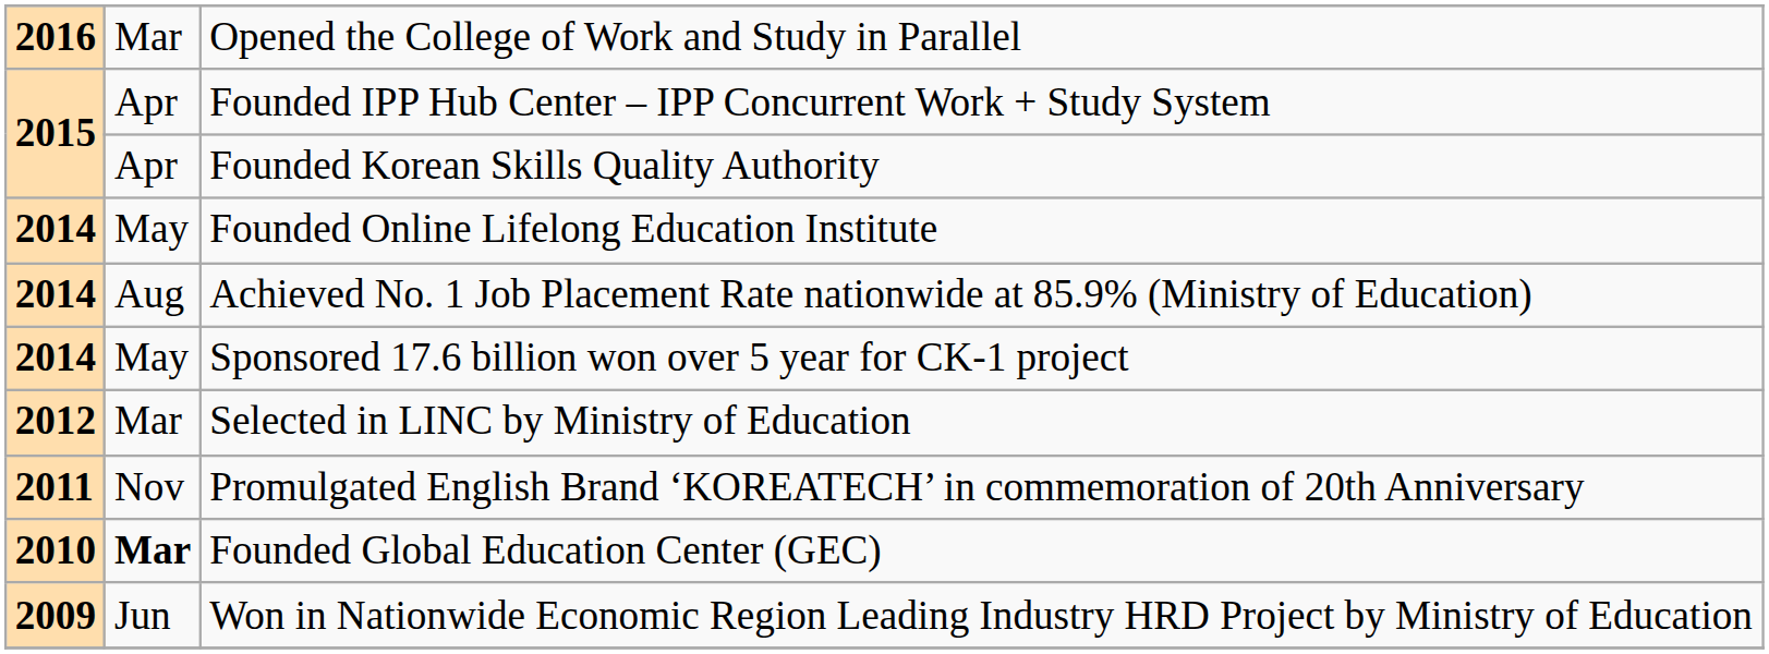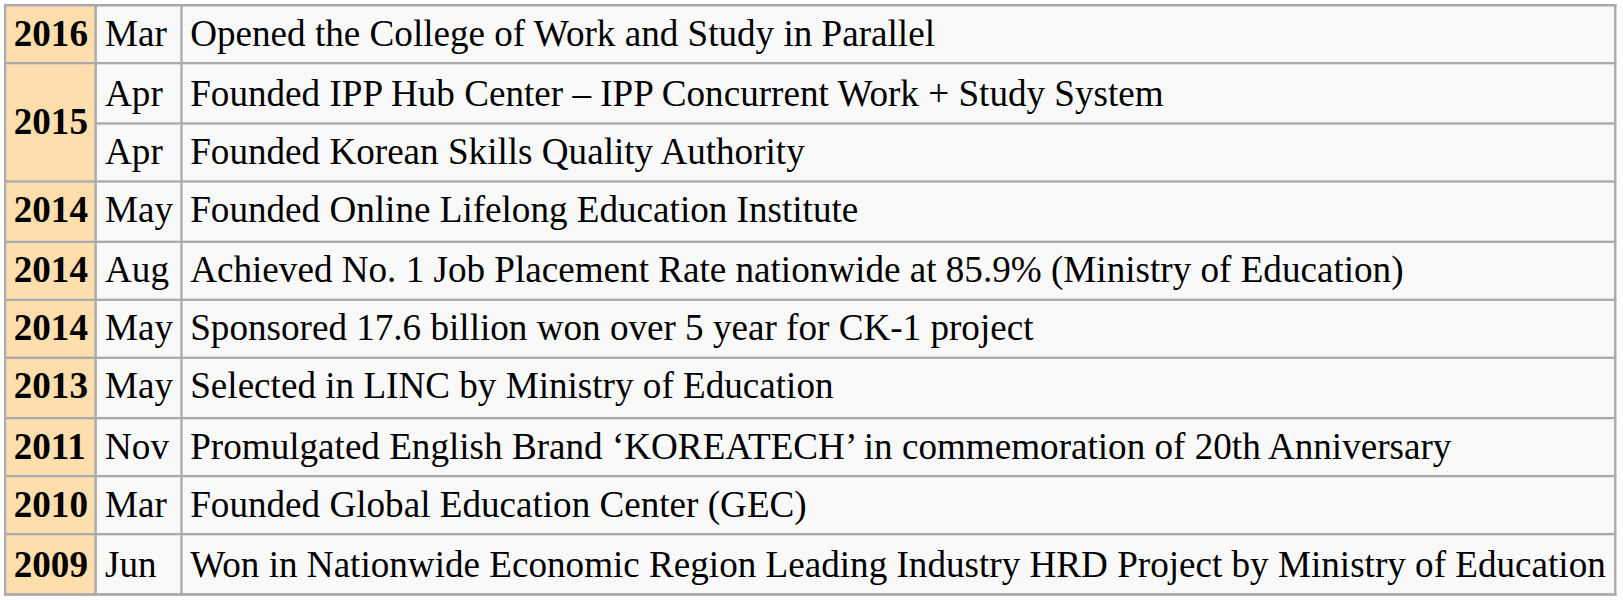 <table class="wikitable">
 <tr>
 </tr>
 <tr>
 <td style="background: #ffdead;"><strong>2016</strong></td>
 <td>Mar</td>
 <td>Opened the College of Work and Study in Parallel</td>
 </tr>
 <tr>
 <td style="background: #ffdead; " rowspan=2;><strong>2015</strong></td>
 <td>Apr</td>
 <td>Founded IPP Hub Center – IPP Concurrent Work + Study System</td>
 </tr>
 <tr>
 <td>Apr</td>
 <td>Founded Korean Skills Quality Authority</td>
 </tr>
 <tr>
 <td style="background: #ffdead;"><strong>2014</strong></td>
 <td>May</td>
 <td>Founded Online Lifelong Education Institute</td>
 </tr>
 <tr>
 <td style="background: #ffdead;"><strong>2014</strong></td>
 <td>Aug</td>
 <td>Achieved No. 1 Job Placement Rate nationwide at 85.9% (Ministry of Education)</td>
 </tr>
 <tr>
 <td style="background: #ffdead;"><strong>2014</strong></td>
 <td>May</td>
 <td>Sponsored 17.6 billion won over 5 year for CK-1 project</td>
 </tr>
 <tr>
-<td style="background: #ffdead;"><strong>2012</strong></td>
-<td>Mar</td>
+<td style="background: #ffdead;"><strong>2013</strong></td>
+<td>May</td>
 <td>Selected in LINC by Ministry of Education</td>
 </tr>
 <tr>
 <td style="background: #ffdead;"><strong>2011</strong></td>
 <td>Nov</td>
 <td>Promulgated English Brand ‘KOREATECH’ in commemoration of 20th Anniversary</td>
 </tr>
 <tr>
 <td style="background: #ffdead;"><strong>2010</strong></td>
-<td><strong>Mar</strong></td>
+<td>Mar</td>
 <td>Founded Global Education Center (GEC)</td>
 </tr>
 <tr>
 <td style="background: #ffdead;"><strong>2009</strong></td>
 <td>Jun</td>
 <td>Won in Nationwide Economic Region Leading Industry HRD Project by Ministry of Education</td>
 </tr>
 <tr>
 </tr>
 </table>
